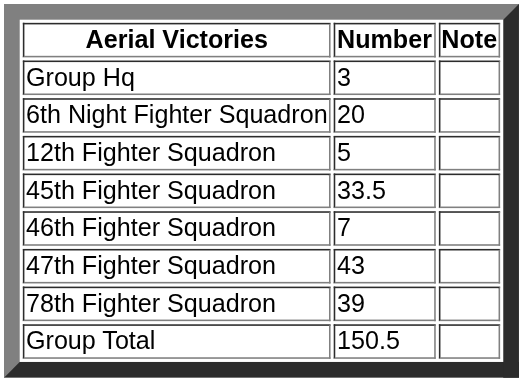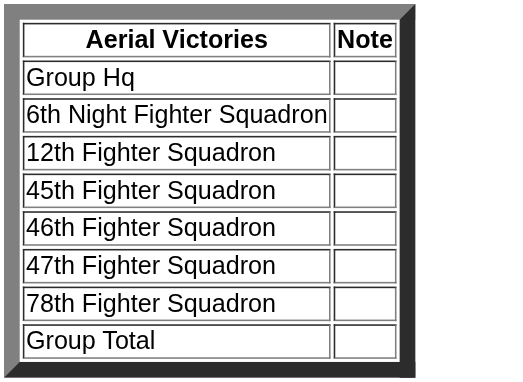 <table border="10">
 <tr>
 <th>Aerial Victories</th>
-<th>Number</th>
 <th>Note</th>
 </tr>
 <tr>
 <td>Group Hq</td>
-<td>3</td>
 <td></td>
 </tr>
 <tr>
 <td>6th Night Fighter Squadron</td>
-<td>20</td>
 <td></td>
 </tr>
 <tr>
 <td>12th Fighter Squadron</td>
-<td>5</td>
 <td></td>
 </tr>
 <tr>
 <td>45th Fighter Squadron</td>
-<td>33.5</td>
 <td></td>
 </tr>
 <tr>
 <td>46th Fighter Squadron</td>
-<td>7</td>
 <td></td>
 </tr>
 <tr>
 <td>47th Fighter Squadron</td>
-<td>43</td>
 <td></td>
 </tr>
 <tr>
 <td>78th Fighter Squadron</td>
-<td>39</td>
 <td></td>
 </tr>
 <tr>
 <td>Group Total</td>
-<td>150.5</td>
 <td></td>
 </tr>
 </table>
